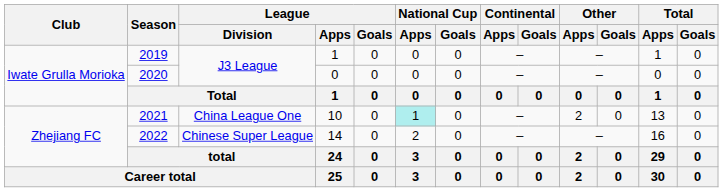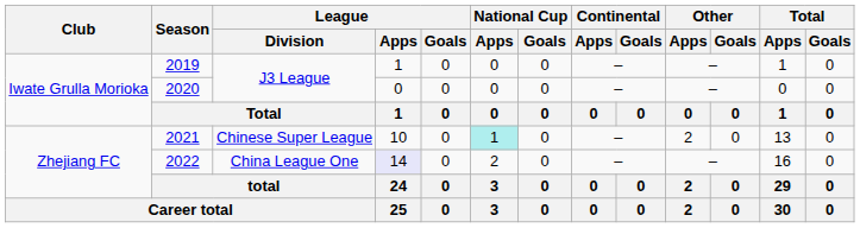 <table class="wikitable" style="text-align: center">
 <tr>
 <th rowspan="2">Club</th>
 <th rowspan="2">Season</th>
 <th colspan="3">League</th>
 <th colspan="2">National Cup</th>
 <th colspan="2">Continental</th>
 <th colspan="2">Other</th>
 <th colspan="2">Total</th>
 </tr>
 <tr>
 <th>Division</th>
 <th>Apps</th>
 <th>Goals</th>
 <th>Apps</th>
 <th>Goals</th>
 <th>Apps</th>
 <th>Goals</th>
 <th>Apps</th>
 <th>Goals</th>
 <th>Apps</th>
 <th>Goals</th>
 </tr>
 <tr>
 <td rowspan="3"><a href='#'>Iwate Grulla Morioka</a></td>
 <td><a href='#'>2019</a></td>
 <td rowspan="2"><a href='#'>J3 League</a></td>
 <td>1</td>
 <td>0</td>
 <td>0</td>
 <td>0</td>
 <td colspan="2">–</td>
 <td colspan="2">–</td>
 <td>1</td>
 <td>0</td>
 </tr>
 <tr>
 <td><a href='#'>2020</a></td>
 <td>0</td>
 <td>0</td>
 <td>0</td>
 <td>0</td>
 <td colspan="2">–</td>
 <td colspan="2">–</td>
 <td>0</td>
 <td>0</td>
 </tr>
 <tr>
 <th colspan=2>Total</th>
 <th>1</th>
 <th>0</th>
 <th>0</th>
 <th>0</th>
 <th>0</th>
 <th>0</th>
 <th>0</th>
 <th>0</th>
 <th>1</th>
 <th>0</th>
 </tr>
 <tr>
 <td rowspan=3><a href='#'>Zhejiang FC</a></td>
 <td><a href='#'>2021</a></td>
-<td><a href='#'>China League One</a></td>
+<td><a href='#'>Chinese Super League</a></td>
 <td>10</td>
 <td>0</td>
 <td style="background: paleturquoise;">1</td>
 <td>0</td>
 <td colspan="2">–</td>
 <td>2</td>
 <td>0</td>
 <td>13</td>
 <td>0</td>
 </tr>
 <tr>
 <td><a href='#'>2022</a></td>
-<td><a href='#'>Chinese Super League</a></td>
-<td>14</td>
+<td><a href='#'>China League One</a></td>
+<td style="background: lavender;">14</td>
 <td>0</td>
 <td>2</td>
 <td>0</td>
 <td colspan="2">–</td>
 <td colspan="2">–</td>
 <td>16</td>
 <td>0</td>
 </tr>
 <tr>
 <th colspan=2>total</th>
 <th>24</th>
 <th>0</th>
 <th>3</th>
 <th>0</th>
 <th>0</th>
 <th>0</th>
 <th>2</th>
 <th>0</th>
 <th>29</th>
 <th>0</th>
 </tr>
 <tr>
 <th colspan=3>Career total</th>
 <th>25</th>
 <th>0</th>
 <th>3</th>
 <th>0</th>
 <th>0</th>
 <th>0</th>
 <th>2</th>
 <th>0</th>
 <th>30</th>
 <th>0</th>
 </tr>
 </table>
